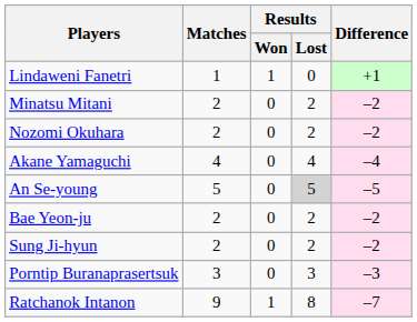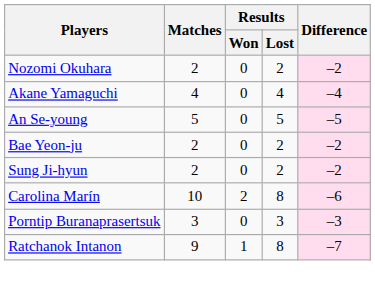 <table class=wikitable style="text-align:center; font-size:small">
 <tr>
 <th rowspan="2">Players</th>
 <th rowspan="2">Matches</th>
 <th colspan="2">Results</th>
 <th rowspan="2">Difference</th>
 </tr>
 <tr>
 <th>Won</th>
 <th>Lost</th>
-</tr>
-<tr>
-<td align="left"> <a href='#'>Lindaweni Fanetri</a></td>
-<td>1</td>
-<td>1</td>
-<td>0</td>
-<td bgcolor="#ccffcc">+1</td>
-</tr>
-<tr>
-<td align="left"> <a href='#'>Minatsu Mitani</a></td>
-<td>2</td>
-<td>0</td>
-<td>2</td>
-<td bgcolor="#ffddee">–2</td>
 </tr>
 <tr>
 <td align="left"> <a href='#'>Nozomi Okuhara</a></td>
 <td>2</td>
 <td>0</td>
 <td>2</td>
 <td bgcolor="#ffddee">–2</td>
 </tr>
 <tr>
 <td align="left"> <a href='#'>Akane Yamaguchi</a></td>
 <td>4</td>
 <td>0</td>
 <td>4</td>
 <td bgcolor="#ffddee">–4</td>
 </tr>
 <tr>
 <td align="left"> <a href='#'>An Se-young</a></td>
 <td>5</td>
 <td>0</td>
-<td style="background: lightgrey;">5</td>
+<td>5</td>
 <td bgcolor="#ffddee">–5</td>
 </tr>
 <tr>
 <td align="left"> <a href='#'>Bae Yeon-ju</a></td>
 <td>2</td>
 <td>0</td>
 <td>2</td>
 <td bgcolor="#ffddee">–2</td>
 </tr>
 <tr>
 <td align="left"> <a href='#'>Sung Ji-hyun</a></td>
 <td>2</td>
 <td>0</td>
 <td>2</td>
 <td bgcolor="#ffddee">–2</td>
 </tr>
 <tr>
+<td align="left"> <a href='#'>Carolina Marín</a></td>
+<td>10</td>
+<td>2</td>
+<td>8</td>
+<td bgcolor="#ffddee">–6</td>
+</tr>
+<tr>
 <td align="left"> <a href='#'>Porntip Buranaprasertsuk</a></td>
 <td>3</td>
 <td>0</td>
 <td>3</td>
 <td bgcolor="#ffddee">–3</td>
 </tr>
 <tr>
 <td align="left"> <a href='#'>Ratchanok Intanon</a></td>
 <td>9</td>
 <td>1</td>
 <td>8</td>
 <td bgcolor="#ffddee">–7</td>
 </tr>
 </table>
